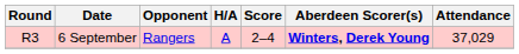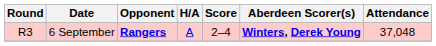 <table class="wikitable" style="text-align:center">
 <tr>
 <th>Round</th>
 <th>Date</th>
 <th>Opponent</th>
 <th>H/A</th>
 <th>Score</th>
 <th>Aberdeen Scorer(s)</th>
 <th>Attendance</th>
 </tr>
 <tr bgcolor=#FFCCCC>
 <td>R3</td>
 <td align=left>6 September</td>
-<td align=left><a href='#'>Rangers</a></td>
+<td align=left><strong><a href='#'>Rangers</a></strong></td>
 <td><a href='#'>A</a></td>
 <td>2–4</td>
 <td align=left><strong><a href='#'>Winters</a>, <a href='#'>Derek Young</a></strong></td>
-<td>37,029</td>
+<td>37,048</td>
 </tr>
 <tr>
 </tr>
 </table>
